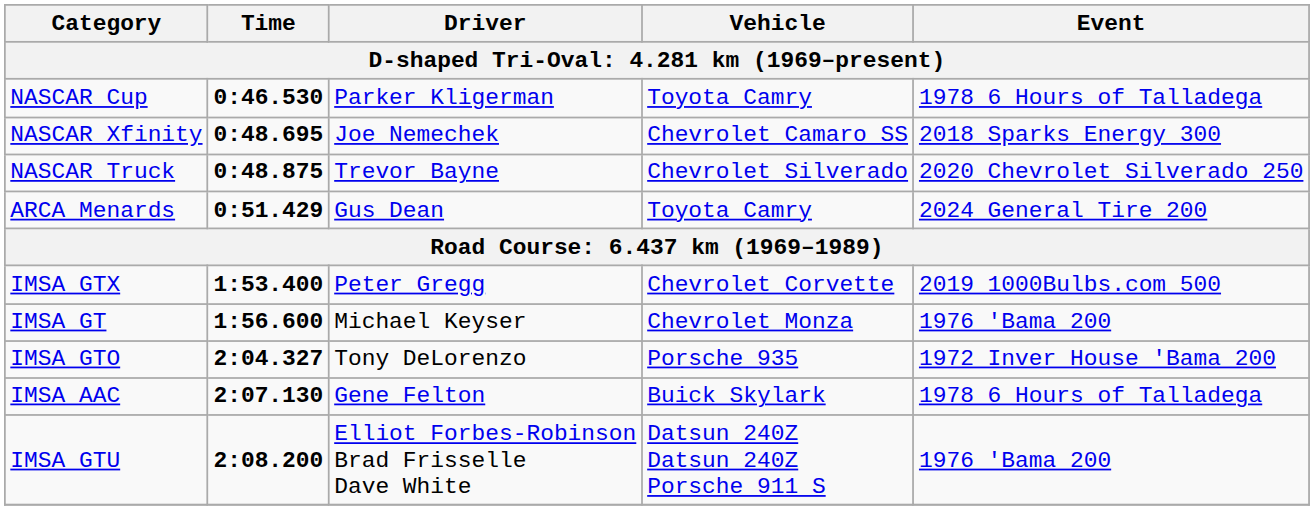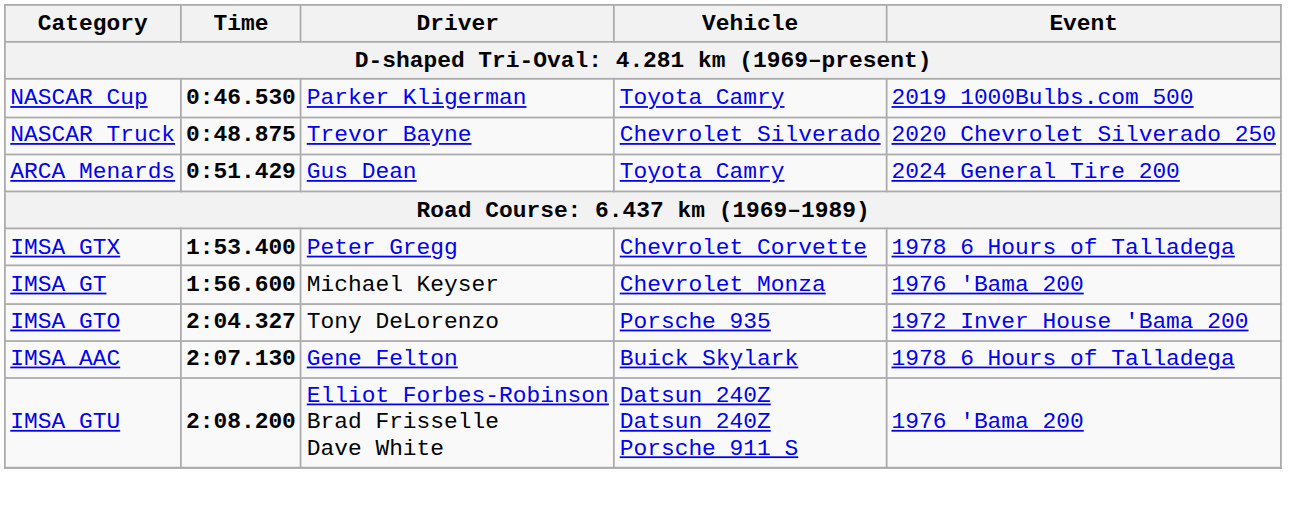 <table class="wikitable">
 <tr>
 <th>Category</th>
 <th>Time</th>
 <th>Driver</th>
 <th>Vehicle</th>
 <th>Event</th>
 </tr>
 <tr>
 <th colspan=5>D-shaped Tri-Oval: 4.281 km (1969–present)</th>
 </tr>
 <tr>
 <td><a href='#'>NASCAR Cup</a></td>
 <td><strong>0:46.530</strong></td>
 <td><a href='#'>Parker Kligerman</a></td>
 <td><a href='#'>Toyota Camry</a></td>
-<td><a href='#'>1978 6 Hours of Talladega</a></td>
-</tr>
-<tr>
-<td><a href='#'>NASCAR Xfinity</a></td>
-<td><strong>0:48.695</strong></td>
-<td><a href='#'>Joe Nemechek</a></td>
-<td><a href='#'>Chevrolet Camaro SS</a></td>
-<td><a href='#'>2018 Sparks Energy 300</a></td>
+<td><a href='#'>2019 1000Bulbs.com 500</a></td>
 </tr>
 <tr>
 <td><a href='#'>NASCAR Truck</a></td>
 <td><strong>0:48.875</strong></td>
 <td><a href='#'>Trevor Bayne</a></td>
 <td><a href='#'>Chevrolet Silverado</a></td>
 <td><a href='#'>2020 Chevrolet Silverado 250</a></td>
 </tr>
 <tr>
 <td><a href='#'>ARCA Menards</a></td>
 <td><strong>0:51.429</strong></td>
 <td><a href='#'>Gus Dean</a></td>
 <td><a href='#'>Toyota Camry</a></td>
 <td><a href='#'>2024 General Tire 200</a></td>
 </tr>
 <tr>
 <th colspan=5>Road Course: 6.437 km (1969–1989)</th>
 </tr>
 <tr>
 <td><a href='#'>IMSA GTX</a></td>
 <td><strong>1:53.400</strong></td>
 <td><a href='#'>Peter Gregg</a></td>
 <td><a href='#'>Chevrolet Corvette</a></td>
-<td><a href='#'>2019 1000Bulbs.com 500</a></td>
+<td><a href='#'>1978 6 Hours of Talladega</a></td>
 </tr>
 <tr>
 <td><a href='#'>IMSA GT</a></td>
 <td><strong>1:56.600</strong></td>
 <td>Michael Keyser</td>
 <td><a href='#'>Chevrolet Monza</a></td>
 <td><a href='#'>1976 'Bama 200</a></td>
 </tr>
 <tr>
 <td><a href='#'>IMSA GTO</a></td>
 <td><strong>2:04.327</strong></td>
 <td>Tony DeLorenzo</td>
 <td><a href='#'>Porsche 935</a></td>
 <td><a href='#'>1972 Inver House 'Bama 200</a></td>
 </tr>
 <tr>
 <td><a href='#'>IMSA AAC</a></td>
 <td><strong>2:07.130</strong></td>
 <td><a href='#'>Gene Felton</a></td>
 <td><a href='#'>Buick Skylark</a></td>
 <td><a href='#'>1978 6 Hours of Talladega</a></td>
 </tr>
 <tr>
 <td><a href='#'>IMSA GTU</a></td>
 <td><strong>2:08.200</strong></td>
 <td><a href='#'>Elliot Forbes-Robinson</a><br>Brad Frisselle<br>Dave White</td>
 <td><a href='#'>Datsun 240Z</a><br><a href='#'>Datsun 240Z</a><br><a href='#'>Porsche 911 S</a></td>
 <td><a href='#'>1976 'Bama 200</a></td>
 </tr>
 <tr>
 </tr>
 </table>
